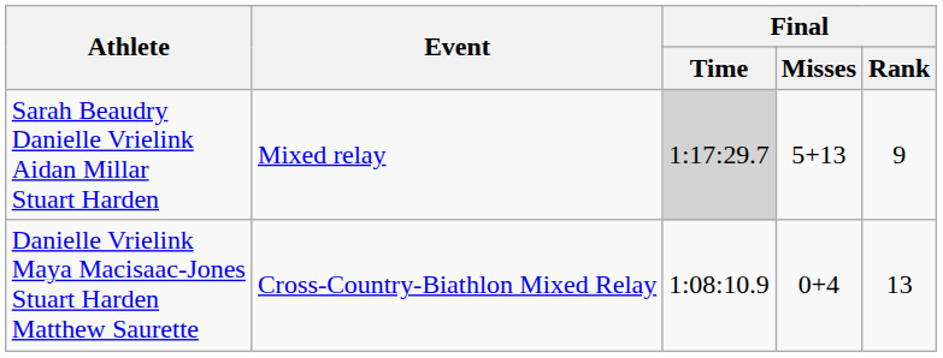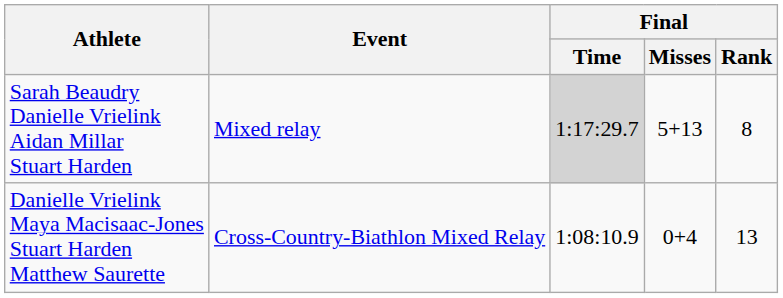 <table class="wikitable">
 <tr>
 <th rowspan=2>Athlete</th>
 <th rowspan=2>Event</th>
 <th colspan=3>Final</th>
 </tr>
 <tr>
 <th>Time</th>
 <th>Misses</th>
 <th>Rank</th>
 </tr>
 <tr>
 <td><a href='#'>Sarah Beaudry</a><br><a href='#'>Danielle Vrielink</a><br><a href='#'>Aidan Millar</a><br><a href='#'>Stuart Harden</a></td>
 <td><a href='#'>Mixed relay</a></td>
 <td align="center" style="background: lightgrey;">1:17:29.7</td>
 <td align="center">5+13</td>
-<td align="center">9</td>
+<td align="center">8</td>
 </tr>
 <tr>
 <td><a href='#'>Danielle Vrielink</a><br><a href='#'>Maya Macisaac-Jones</a><br><a href='#'>Stuart Harden</a><br><a href='#'>Matthew Saurette</a></td>
 <td><a href='#'>Cross-Country-Biathlon Mixed Relay</a></td>
 <td align="center">1:08:10.9</td>
 <td align="center">0+4</td>
 <td align="center">13</td>
 </tr>
 </table>
